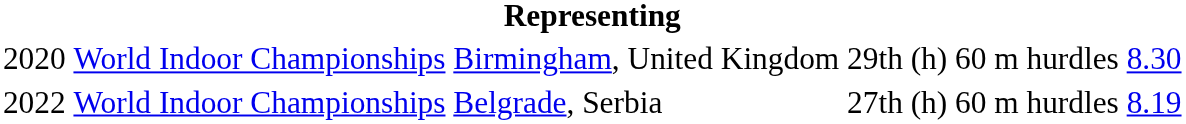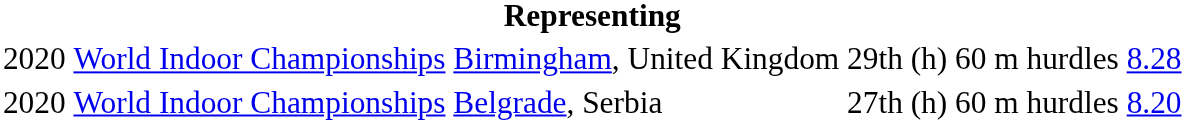 <table>
 <tr>
 <th colspan="6">Representing </th>
 </tr>
 <tr>
 <td>2020</td>
 <td><a href='#'>World Indoor Championships</a></td>
 <td><a href='#'>Birmingham</a>, United Kingdom</td>
 <td>29th (h)</td>
 <td>60 m hurdles</td>
-<td><a href='#'>8.30</a></td>
+<td><a href='#'>8.28</a></td>
 </tr>
 <tr>
-<td>2022</td>
+<td>2020</td>
 <td><a href='#'>World Indoor Championships</a></td>
 <td><a href='#'>Belgrade</a>, Serbia</td>
 <td>27th (h)</td>
 <td>60 m hurdles</td>
-<td><a href='#'>8.19</a></td>
+<td><a href='#'>8.20</a></td>
 </tr>
 </table>
